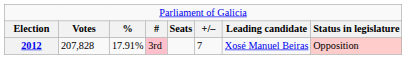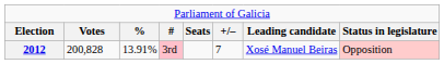 <table class="wikitable" style="font-size:97%; text-align:left;">
 <tr>
 <td colspan="9" align="center"><a href='#'>Parliament of Galicia</a></td>
 </tr>
 <tr>
 <th width="75">Election</th>
 <th width="70">Votes</th>
 <th width="35">%</th>
 <th width="25">#</th>
 <th>Seats</th>
 <th width="35">+/–</th>
 <th>Leading candidate</th>
 <th>Status in legislature</th>
 </tr>
 <tr>
 <th><a href='#'>2012</a></th>
-<td>207,828</td>
-<td>17.91%</td>
+<td>200,828</td>
+<td>13.91%</td>
 <td style="background: pink;">3rd</td>
 <td></td>
 <td>7</td>
 <td><a href='#'>Xosé Manuel Beiras</a></td>
 <td style="background:#fcc;">Opposition</td>
 </tr>
 </table>
